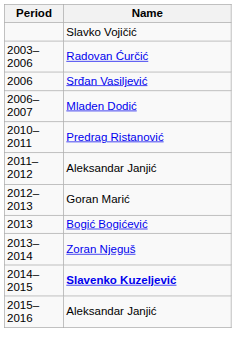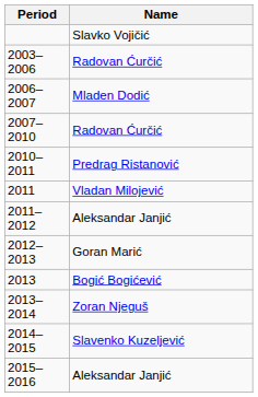 <table class="wikitable">
 <tr>
 <th width="75">Period</th>
 <th width="225">Name</th>
 </tr>
 <tr>
 <td></td>
 <td> Slavko Vojičić</td>
 </tr>
 <tr>
 <td>2003–2006</td>
 <td> <a href='#'>Radovan Ćurčić</a></td>
 </tr>
 <tr>
-<td>2006</td>
-<td> <a href='#'>Srđan Vasiljević</a></td>
-</tr>
-<tr>
 <td>2006–2007</td>
 <td> <a href='#'>Mladen Dodić</a></td>
 </tr>
 <tr>
+<td>2007–2010</td>
+<td> <a href='#'>Radovan Ćurčić</a></td>
+</tr>
+<tr>
 <td>2010–2011</td>
 <td> <a href='#'>Predrag Ristanović</a></td>
+</tr>
+<tr>
+<td>2011</td>
+<td> <a href='#'>Vladan Milojević</a></td>
 </tr>
 <tr>
 <td>2011–2012</td>
 <td> Aleksandar Janjić</td>
 </tr>
 <tr>
 <td>2012–2013</td>
 <td> Goran Marić</td>
 </tr>
 <tr>
 <td>2013</td>
 <td> <a href='#'>Bogić Bogićević</a></td>
 </tr>
 <tr>
 <td>2013–2014</td>
 <td> <a href='#'>Zoran Njeguš</a></td>
 </tr>
 <tr>
 <td>2014–2015</td>
-<td><strong> <a href='#'>Slavenko Kuzeljević</a></strong></td>
+<td> <a href='#'>Slavenko Kuzeljević</a></td>
 </tr>
 <tr>
 <td>2015–2016</td>
 <td> Aleksandar Janjić</td>
 </tr>
 </table>
